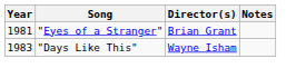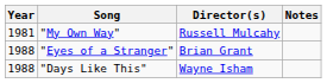 <table class="wikitable sortable">
 <tr>
 <th>Year</th>
 <th>Song</th>
 <th>Director(s)</th>
 <th class="unsortable">Notes</th>
 </tr>
 <tr>
 <td>1981</td>
+<td>"<a href='#'>My Own Way</a>"</td>
+<td><a href='#'>Russell Mulcahy</a></td>
+<td></td>
+</tr>
+<tr>
+<td>1988</td>
 <td>"<a href='#'>Eyes of a Stranger</a>"</td>
 <td><a href='#'>Brian Grant</a></td>
 <td></td>
 </tr>
 <tr>
-<td>1983</td>
+<td>1988</td>
 <td>"Days Like This"</td>
 <td><a href='#'>Wayne Isham</a></td>
 <td></td>
 </tr>
 </table>
